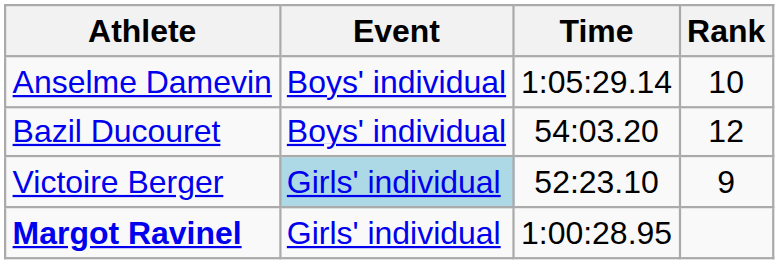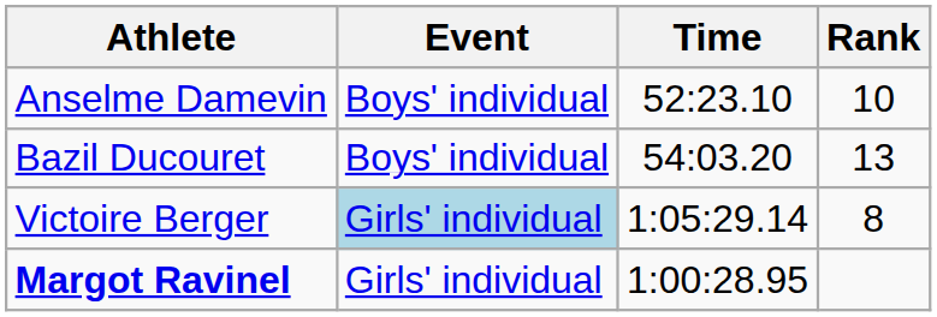 <table class="wikitable" style="font-size:90%">
 <tr>
 <th>Athlete</th>
 <th>Event</th>
 <th>Time</th>
 <th>Rank</th>
 </tr>
 <tr align=center>
 <td align=left><a href='#'>Anselme Damevin</a></td>
 <td align=left><a href='#'>Boys' individual</a></td>
-<td>1:05:29.14</td>
+<td>52:23.10</td>
 <td>10</td>
 </tr>
 <tr align=center>
 <td align=left><a href='#'>Bazil Ducouret</a></td>
 <td align=left><a href='#'>Boys' individual</a></td>
 <td>54:03.20</td>
-<td>12</td>
+<td>13</td>
 </tr>
 <tr align=center>
 <td align=left><a href='#'>Victoire Berger</a></td>
 <td align=left style="background: lightblue;"><a href='#'>Girls' individual</a></td>
-<td>52:23.10</td>
-<td>9</td>
+<td>1:05:29.14</td>
+<td>8</td>
 </tr>
 <tr align=center>
 <td align=left><strong><a href='#'>Margot Ravinel</a></strong></td>
 <td align=left><a href='#'>Girls' individual</a></td>
 <td>1:00:28.95</td>
 <td></td>
 </tr>
 </table>
